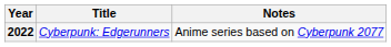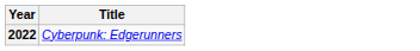 <table class="wikitable sortable">
 <tr>
 <th>Year</th>
 <th>Title</th>
-<th class="unsortable">Notes</th>
 </tr>
 <tr>
 <th>2022</th>
 <td><em><a href='#'>Cyberpunk: Edgerunners</a></em></td>
-<td>Anime series based on <em><a href='#'>Cyberpunk 2077</a></em></td>
 </tr>
 </table>
